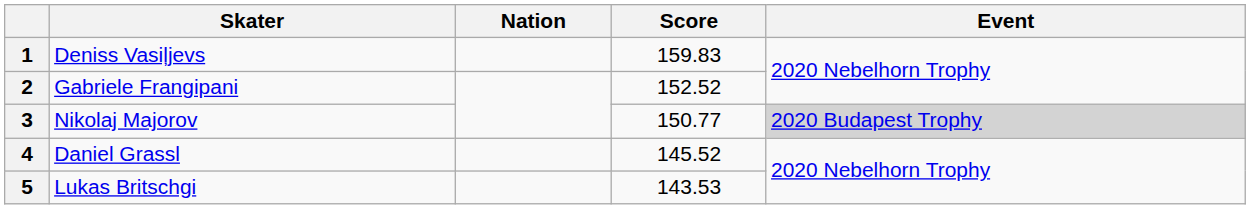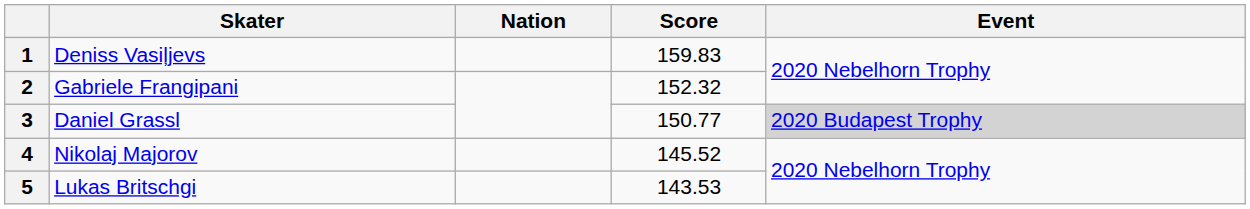 <table class="wikitable sortable" style="text-align:left; width:75%">
 <tr>
 <th scope="col"></th>
 <th scope="col">Skater</th>
 <th scope="col">Nation</th>
 <th scope="col">Score</th>
 <th scope="col">Event</th>
 </tr>
 <tr>
 <th scope="row">1</th>
 <td><a href='#'>Deniss Vasiļjevs</a></td>
 <td></td>
 <td style="text-align:center;">159.83</td>
 <td rowspan="2"><a href='#'>2020 Nebelhorn Trophy</a></td>
 </tr>
 <tr>
 <th scope="row">2</th>
 <td><a href='#'>Gabriele Frangipani</a></td>
 <td rowspan="2"></td>
-<td style="text-align:center;">152.52</td>
+<td style="text-align:center;">152.32</td>
 </tr>
 <tr>
 <th scope="row">3</th>
-<td><a href='#'>Nikolaj Majorov</a></td>
+<td><a href='#'>Daniel Grassl</a></td>
 <td style="text-align:center;">150.77</td>
 <td style="background: lightgrey;"><a href='#'>2020 Budapest Trophy</a></td>
 </tr>
 <tr>
 <th scope="row">4</th>
-<td><a href='#'>Daniel Grassl</a></td>
+<td><a href='#'>Nikolaj Majorov</a></td>
 <td></td>
 <td style="text-align:center;">145.52</td>
 <td rowspan="2"><a href='#'>2020 Nebelhorn Trophy</a></td>
 </tr>
 <tr>
 <th scope="row">5</th>
 <td><a href='#'>Lukas Britschgi</a></td>
 <td></td>
 <td style="text-align:center;">143.53</td>
 </tr>
 </table>
